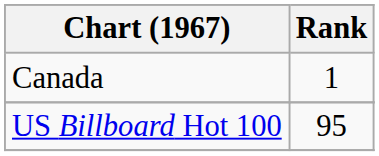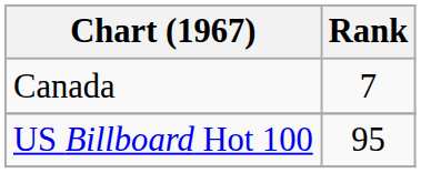 <table class="wikitable">
 <tr>
 <th>Chart (1967)</th>
 <th style="text-align:center;">Rank</th>
 </tr>
 <tr>
 <td>Canada</td>
-<td style="text-align:center;">1</td>
+<td style="text-align:center;">7</td>
 </tr>
 <tr>
 </tr>
 <tr>
 <td><a href='#'>US <em>Billboard</em> Hot 100</a></td>
 <td style="text-align:center;">95</td>
 </tr>
 <tr>
 </tr>
 </table>
